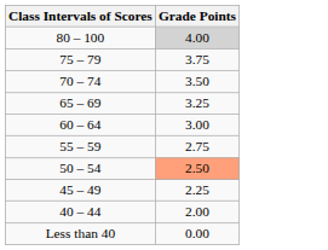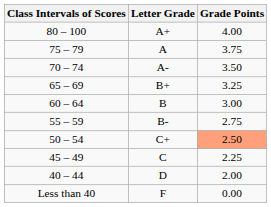 <table class="wikitable" style="text-align:center;">
 <tr>
 <th>Class Intervals of Scores</th>
+<th>Letter Grade</th>
 <th>Grade Points</th>
 </tr>
 <tr>
 <td>80 – 100</td>
-<td style="background: lightgrey;">4.00</td>
+<td>A+</td>
+<td>4.00</td>
 </tr>
 <tr>
 <td>75 – 79</td>
+<td>A</td>
 <td>3.75</td>
 </tr>
 <tr>
 <td>70 – 74</td>
+<td>A-</td>
 <td>3.50</td>
 </tr>
 <tr>
 <td>65 – 69</td>
+<td>B+</td>
 <td>3.25</td>
 </tr>
 <tr>
 <td>60 – 64</td>
+<td>B</td>
 <td>3.00</td>
 </tr>
 <tr>
 <td>55 – 59</td>
+<td>B-</td>
 <td>2.75</td>
 </tr>
 <tr>
 <td>50 – 54</td>
+<td>C+</td>
 <td style="background: lightsalmon;">2.50</td>
 </tr>
 <tr>
 <td>45 – 49</td>
+<td>C</td>
 <td>2.25</td>
 </tr>
 <tr>
 <td>40 – 44</td>
+<td>D</td>
 <td>2.00</td>
 </tr>
 <tr>
 <td>Less than 40</td>
+<td>F</td>
 <td>0.00</td>
 </tr>
 </table>
